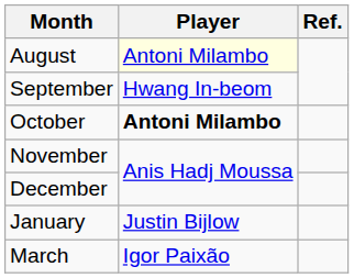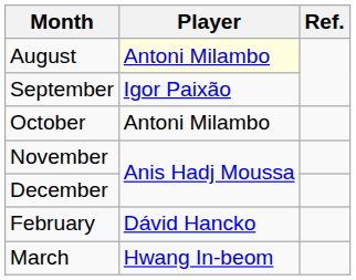 <table class="wikitable" style="text-align:left">
 <tr>
 <th>Month</th>
 <th>Player</th>
 <th>Ref.</th>
 </tr>
 <tr>
 <td>August</td>
 <td style="background: lightyellow;"> <a href='#'>Antoni Milambo</a></td>
 <td rowspan=2></td>
 </tr>
 <tr>
 <td>September</td>
-<td> <a href='#'>Hwang In-beom</a></td>
+<td> <a href='#'>Igor Paixão</a></td>
 </tr>
 <tr>
 <td>October</td>
-<td><strong> Antoni Milambo</strong></td>
+<td> Antoni Milambo</td>
 <td></td>
 </tr>
 <tr>
 <td>November</td>
 <td rowspan=2> <a href='#'>Anis Hadj Moussa</a></td>
 <td></td>
 </tr>
 <tr>
 <td>December</td>
 <td></td>
 </tr>
 <tr>
-<td>January</td>
-<td> <a href='#'>Justin Bijlow</a></td>
+<td>February</td>
+<td> <a href='#'>Dávid Hancko</a></td>
 <td></td>
 </tr>
 <tr>
 <td>March</td>
-<td> <a href='#'>Igor Paixão</a></td>
+<td> <a href='#'>Hwang In-beom</a></td>
 <td></td>
 </tr>
 </table>
